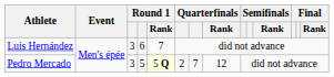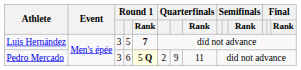 <table class="wikitable" style="font-size:90%">
 <tr>
 <th rowspan=2>Athlete</th>
 <th rowspan=2>Event</th>
 <th colspan=3>Round 1</th>
 <th colspan=3>Quarterfinals</th>
 <th colspan=3>Semifinals</th>
 <th colspan=3>Final</th>
 </tr>
 <tr style="font-size:95%">
 <th></th>
 <th></th>
 <th>Rank</th>
 <th></th>
 <th></th>
 <th>Rank</th>
 <th></th>
 <th></th>
 <th>Rank</th>
 <th></th>
 <th></th>
 <th>Rank</th>
 </tr>
 <tr align=center>
 <td align=left><a href='#'>Luis Hernández</a></td>
 <td align=left rowspan=2><a href='#'>Men's épée</a></td>
 <td>3</td>
-<td>6</td>
-<td>7</td>
+<td>5</td>
+<td><strong>7</strong></td>
 <td colspan=9>did not advance</td>
 </tr>
 <tr align=center>
 <td align=left><a href='#'>Pedro Mercado</a></td>
 <td>3</td>
-<td>5</td>
+<td>6</td>
 <td style="background: lightyellow;">5 <strong>Q</strong></td>
 <td>2</td>
-<td>7</td>
-<td>12</td>
+<td>9</td>
+<td>11</td>
 <td colspan=6>did not advance</td>
 </tr>
 </table>
